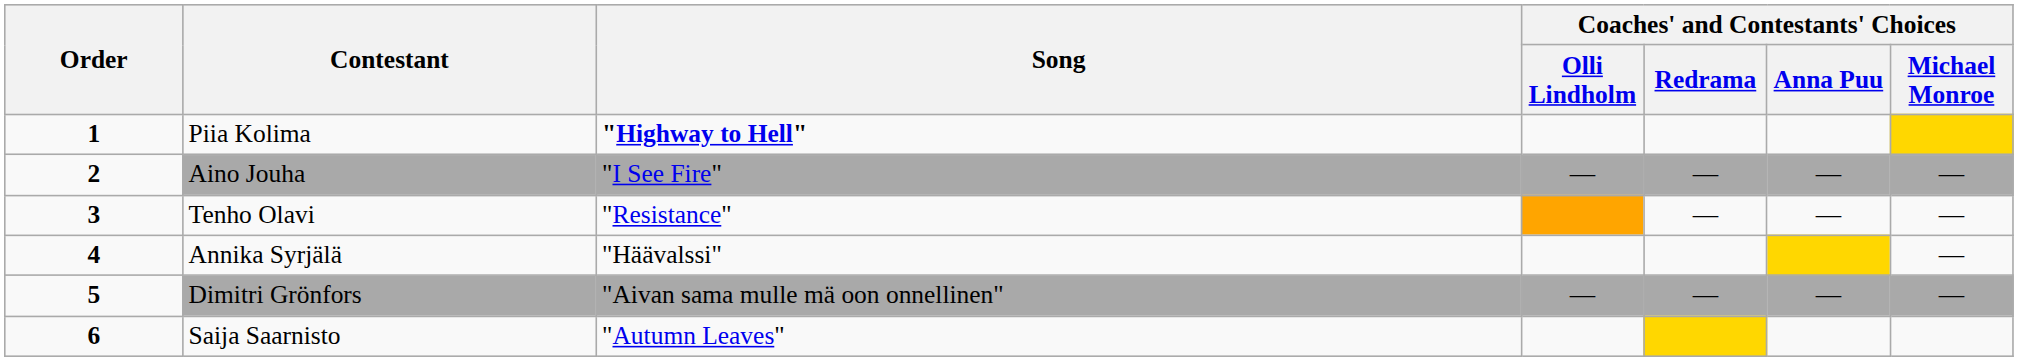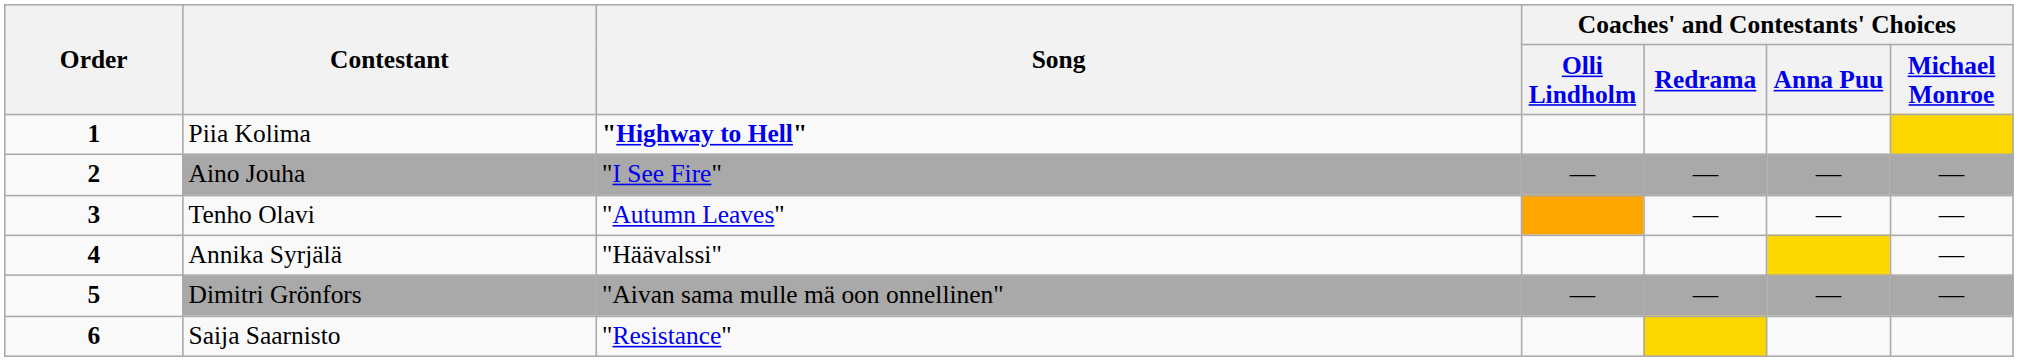 <table class="wikitable" style="width:100%;">
 <tr>
 <th rowspan=2>Order</th>
 <th rowspan=2>Contestant</th>
 <th rowspan=2>Song</th>
 <th colspan=4>Coaches' and Contestants' Choices</th>
 </tr>
 <tr>
 <th width="70"><a href='#'>Olli Lindholm</a></th>
 <th width="70"><a href='#'>Redrama</a></th>
 <th width="70"><a href='#'>Anna Puu</a></th>
 <th width="70"><a href='#'>Michael Monroe</a></th>
 </tr>
 <tr>
 <td align="center"><strong>1</strong></td>
 <td>Piia Kolima</td>
 <td><strong>"<a href='#'>Highway to Hell</a>"</strong></td>
 <td style=";text-align:center;"></td>
 <td style=";text-align:center;"></td>
 <td style=";text-align:center;"></td>
 <td style="background:gold;text-align:center;"></td>
 </tr>
 <tr>
 <td align="center"><strong>2</strong></td>
 <td style="background:darkgrey;text-align:left;">Aino Jouha</td>
 <td style="background:darkgrey;text-align:left;">"<a href='#'>I See Fire</a>"</td>
 <td style="background:darkgrey;text-align:center;">—</td>
 <td style="background:darkgrey;text-align:center;">—</td>
 <td style="background:darkgrey;text-align:center;">—</td>
 <td style="background:darkgrey;text-align:center;">—</td>
 </tr>
 <tr>
 <td align="center"><strong>3</strong></td>
 <td>Tenho Olavi</td>
-<td>"<a href='#'>Resistance</a>"</td>
+<td>"<a href='#'>Autumn Leaves</a>"</td>
 <td style="background:orange;text-align:center;"></td>
 <td align="center">—</td>
 <td align="center">—</td>
 <td align="center">—</td>
 </tr>
 <tr>
 <td align="center"><strong>4</strong></td>
 <td>Annika Syrjälä</td>
 <td>"Häävalssi"</td>
 <td style=";text-align:center;"></td>
 <td style=";text-align:center;"></td>
 <td style="background:gold;text-align:center;"></td>
 <td align="center">—</td>
 </tr>
 <tr>
 <td align="center"><strong>5</strong></td>
 <td style="background:darkgrey;text-align:left;">Dimitri Grönfors</td>
 <td style="background:darkgrey;text-align:left;">"Aivan sama mulle mä oon onnellinen"</td>
 <td style="background:darkgrey;text-align:center;">—</td>
 <td style="background:darkgrey;text-align:center;">—</td>
 <td style="background:darkgrey;text-align:center;">—</td>
 <td style="background:darkgrey;text-align:center;">—</td>
 </tr>
 <tr>
 <td align="center"><strong>6</strong></td>
 <td>Saija Saarnisto</td>
-<td>"<a href='#'>Autumn Leaves</a>"</td>
+<td>"<a href='#'>Resistance</a>"</td>
 <td style=";text-align:center;"></td>
 <td style="background:gold;text-align:center;"></td>
 <td style=";text-align:center;"></td>
 <td style=";text-align:center;"></td>
 </tr>
 </table>
